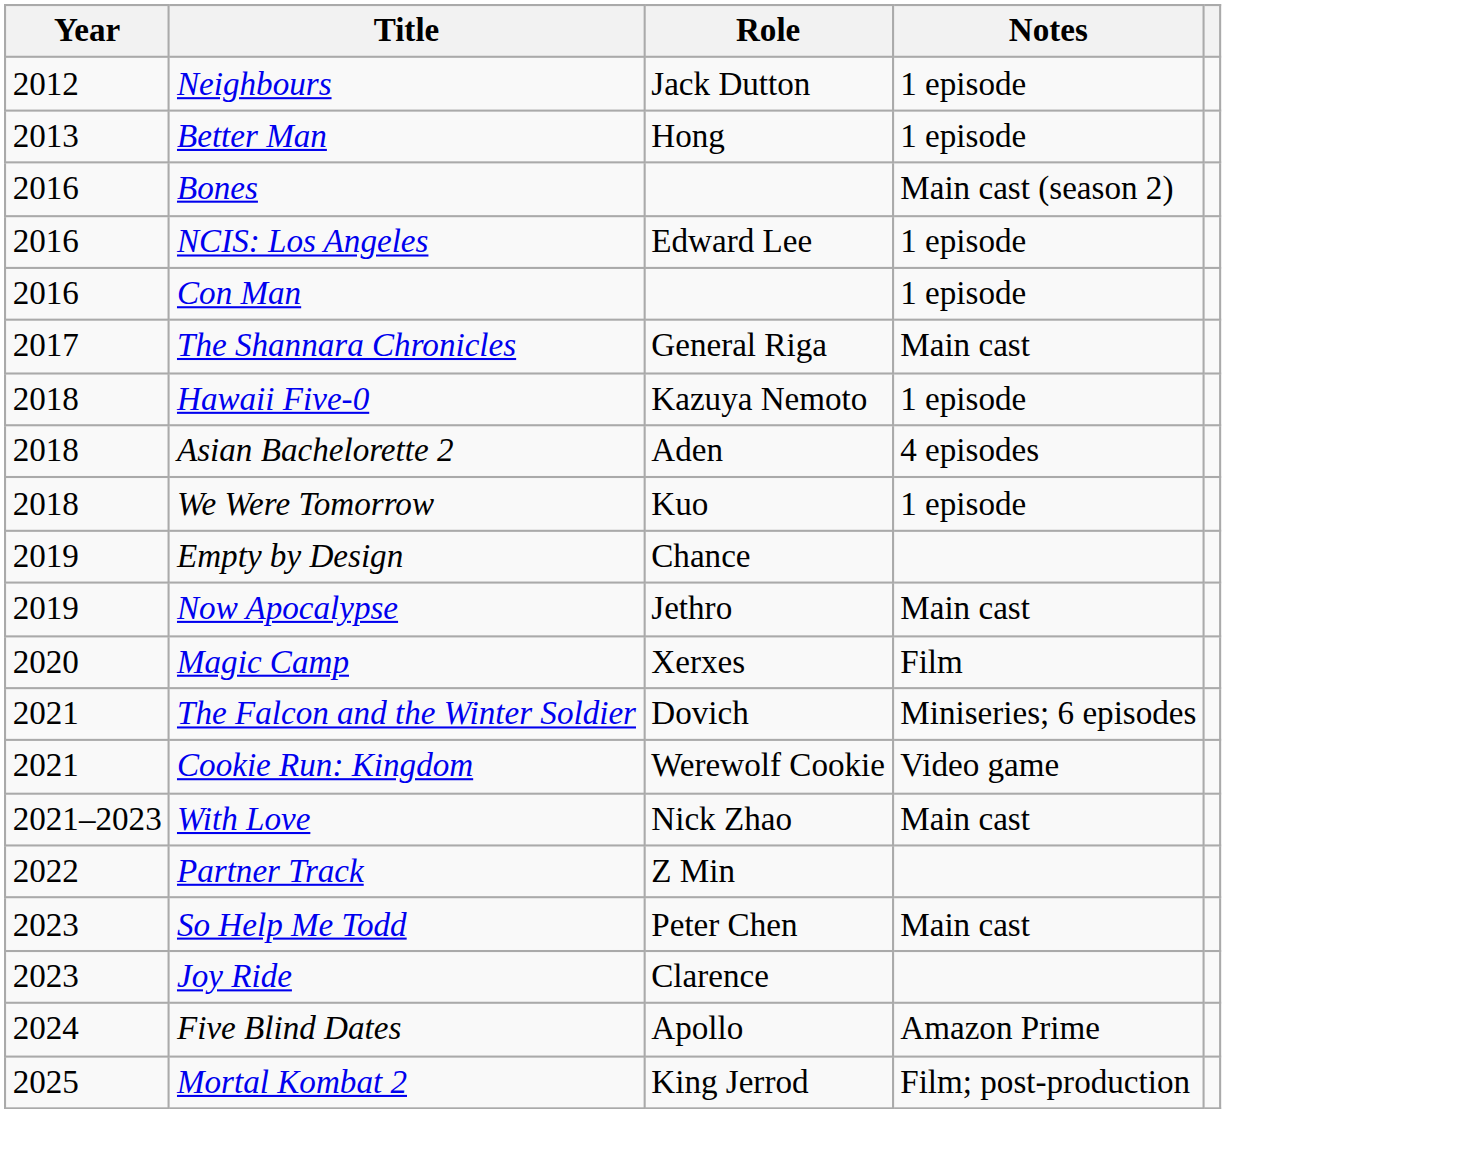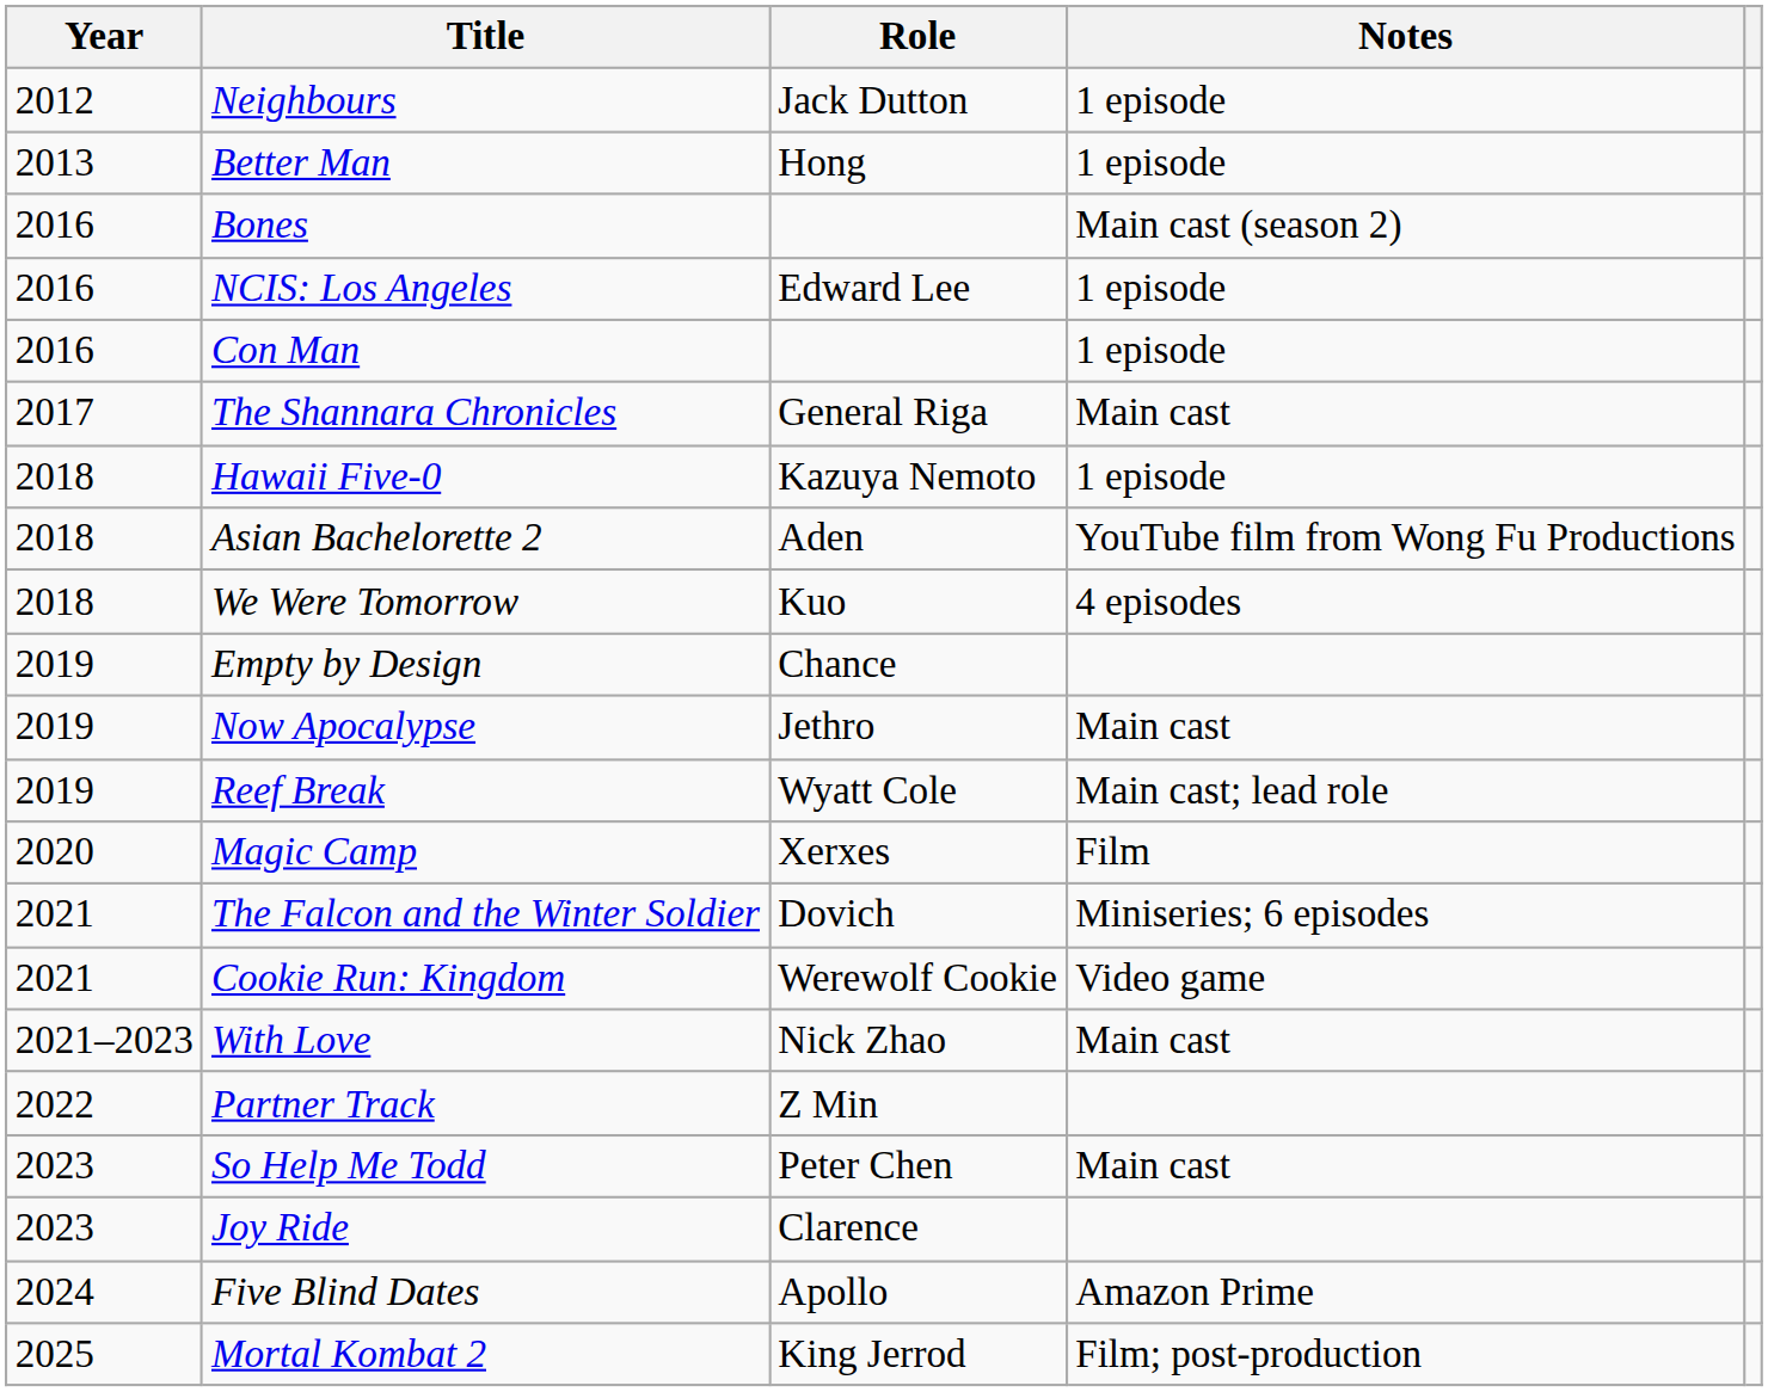 <table class="wikitable">
 <tr>
 <th>Year</th>
 <th>Title</th>
 <th>Role</th>
 <th>Notes</th>
 <th></th>
 </tr>
 <tr>
 <td>2012</td>
 <td><em><a href='#'>Neighbours</a></em></td>
 <td>Jack Dutton</td>
 <td>1 episode</td>
 <td></td>
 </tr>
 <tr>
 <td>2013</td>
 <td><em><a href='#'>Better Man</a></em></td>
 <td>Hong</td>
 <td>1 episode</td>
 <td></td>
 </tr>
 <tr>
 <td>2016</td>
 <td><em><a href='#'>Bones</a></em></td>
 <td></td>
 <td>Main cast (season 2)</td>
 <td></td>
 </tr>
 <tr>
 <td>2016</td>
 <td><em><a href='#'>NCIS: Los Angeles</a></em></td>
 <td>Edward Lee</td>
 <td>1 episode</td>
 <td></td>
 </tr>
 <tr>
 <td>2016</td>
 <td><em><a href='#'>Con Man</a></em></td>
 <td></td>
 <td>1 episode</td>
 <td></td>
 </tr>
 <tr>
 <td>2017</td>
 <td><em><a href='#'>The Shannara Chronicles</a></em></td>
 <td>General Riga</td>
 <td>Main cast</td>
 <td></td>
 </tr>
 <tr>
 <td>2018</td>
 <td><em><a href='#'>Hawaii Five-0</a></em></td>
 <td>Kazuya Nemoto</td>
 <td>1 episode</td>
 <td></td>
 </tr>
 <tr>
 <td>2018</td>
 <td><em>Asian Bachelorette 2</em></td>
 <td>Aden</td>
-<td>4 episodes</td>
+<td>YouTube film from Wong Fu Productions</td>
 <td></td>
 </tr>
 <tr>
 <td>2018</td>
 <td><em>We Were Tomorrow</em></td>
 <td>Kuo</td>
-<td>1 episode</td>
+<td>4 episodes</td>
 <td></td>
 </tr>
 <tr>
 <td>2019</td>
 <td><em>Empty by Design</em></td>
 <td>Chance</td>
 <td></td>
 <td></td>
 </tr>
 <tr>
 <td>2019</td>
 <td><em><a href='#'>Now Apocalypse</a></em></td>
 <td>Jethro</td>
 <td>Main cast</td>
+<td></td>
+</tr>
+<tr>
+<td>2019</td>
+<td><em><a href='#'>Reef Break</a></em></td>
+<td>Wyatt Cole</td>
+<td>Main cast; lead role</td>
 <td></td>
 </tr>
 <tr>
 <td>2020</td>
 <td><em><a href='#'>Magic Camp</a></em></td>
 <td>Xerxes</td>
 <td>Film</td>
 <td></td>
 </tr>
 <tr>
 <td>2021</td>
 <td><em><a href='#'>The Falcon and the Winter Soldier</a></em></td>
 <td>Dovich</td>
 <td>Miniseries; 6 episodes</td>
 <td></td>
 </tr>
 <tr>
 <td>2021</td>
 <td><em><a href='#'>Cookie Run: Kingdom</a></em></td>
 <td>Werewolf Cookie</td>
 <td>Video game</td>
 <td></td>
 </tr>
 <tr>
 <td>2021–2023</td>
 <td><em><a href='#'>With Love</a></em></td>
 <td>Nick Zhao</td>
 <td>Main cast</td>
 <td></td>
 </tr>
 <tr>
 <td>2022</td>
 <td><em><a href='#'>Partner Track</a></em></td>
 <td>Z Min</td>
 <td></td>
 <td></td>
 </tr>
 <tr>
 <td>2023</td>
 <td><em><a href='#'>So Help Me Todd</a></em></td>
 <td>Peter Chen</td>
 <td>Main cast</td>
 <td></td>
 </tr>
 <tr>
 <td>2023</td>
 <td><em><a href='#'>Joy Ride</a></em></td>
 <td>Clarence</td>
 <td></td>
 <td></td>
 </tr>
 <tr>
 <td>2024</td>
 <td><em>Five Blind Dates</em></td>
 <td>Apollo</td>
 <td>Amazon Prime</td>
 <td></td>
 </tr>
 <tr>
 <td>2025</td>
 <td><em><a href='#'>Mortal Kombat 2</a></em></td>
 <td>King Jerrod</td>
 <td>Film; post-production</td>
 <td></td>
 </tr>
 </table>
